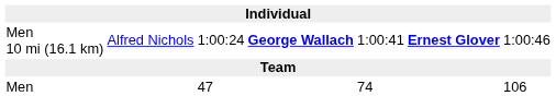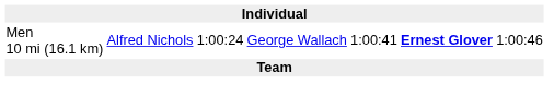 <table>
 <tr>
 <td colspan=7 bgcolor=#eeeeee style=text-align:center;><strong>Individual</strong></td>
 </tr>
 <tr>
 <td>Men<br>10 mi (16.1 km)</td>
 <td><a href='#'>Alfred Nichols</a><br></td>
 <td>1:00:24</td>
-<td><strong><a href='#'>George Wallach</a><br></strong></td>
+<td><a href='#'>George Wallach</a><br></td>
 <td>1:00:41</td>
 <td><strong><a href='#'>Ernest Glover</a><br></strong></td>
 <td>1:00:46</td>
 </tr>
 <tr>
 <td colspan=7 bgcolor=#eeeeee style=text-align:center;><strong>Team</strong></td>
 </tr>
-<tr>
-<td>Men</td>
-<td></td>
-<td>47</td>
-<td></td>
-<td>74</td>
-<td></td>
-<td>106</td>
-</tr>
 </table>
